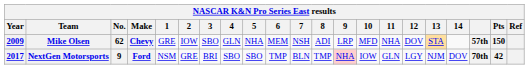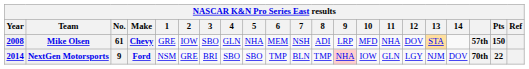 <table class="wikitable" style="text-align:center; font-size:75%">
 <tr>
 <th colspan=45><a href='#'>NASCAR K&N Pro Series East</a> results</th>
 </tr>
 <tr>
 <th>Year</th>
 <th>Team</th>
 <th>No.</th>
 <th>Make</th>
 <th>1</th>
 <th>2</th>
 <th>3</th>
 <th>4</th>
 <th>5</th>
 <th>6</th>
 <th>7</th>
 <th>8</th>
 <th>9</th>
 <th>10</th>
 <th>11</th>
 <th>12</th>
 <th>13</th>
 <th>14</th>
 <th></th>
 <th>Pts</th>
 <th>Ref</th>
 </tr>
 <tr>
-<th><a href='#'>2009</a></th>
+<th><a href='#'>2008</a></th>
 <th><a href='#'>Mike Olsen</a></th>
-<th>62</th>
+<th>61</th>
 <th><a href='#'>Chevy</a></th>
 <td><a href='#'>GRE</a></td>
 <td><a href='#'>IOW</a></td>
 <td><a href='#'>SBO</a></td>
 <td><a href='#'>GLN</a></td>
 <td><a href='#'>NHA</a></td>
 <td><a href='#'>MEM</a></td>
 <td><a href='#'>NSH</a></td>
 <td><a href='#'>ADI</a></td>
 <td><a href='#'>LRP</a></td>
 <td><a href='#'>MFD</a></td>
 <td><a href='#'>NHA</a></td>
 <td><a href='#'>DOV</a></td>
 <td style="background:#FFDF9F;"><a href='#'>STA</a><br></td>
 <td></td>
 <th>57th</th>
 <th>150</th>
 <th></th>
 </tr>
 <tr>
-<th><a href='#'>2017</a></th>
+<th><a href='#'>2014</a></th>
 <th><a href='#'>NextGen Motorsports</a></th>
 <th>9</th>
 <th><a href='#'>Ford</a></th>
 <td><a href='#'>NSM</a></td>
 <td><a href='#'>GRE</a></td>
 <td><a href='#'>BRI</a></td>
 <td><a href='#'>SBO</a></td>
 <td><a href='#'>SBO</a></td>
 <td><a href='#'>TMP</a></td>
 <td><a href='#'>BLN</a></td>
 <td><a href='#'>TMP</a></td>
 <td style="background:#FFCFCF;"><a href='#'>NHA</a><br></td>
 <td><a href='#'>IOW</a></td>
 <td><a href='#'>GLN</a></td>
 <td><a href='#'>LGY</a></td>
 <td><a href='#'>NJM</a></td>
 <td><a href='#'>DOV</a></td>
 <th>70th</th>
-<th>42</th>
+<th>22</th>
 <th></th>
 </tr>
 </table>
